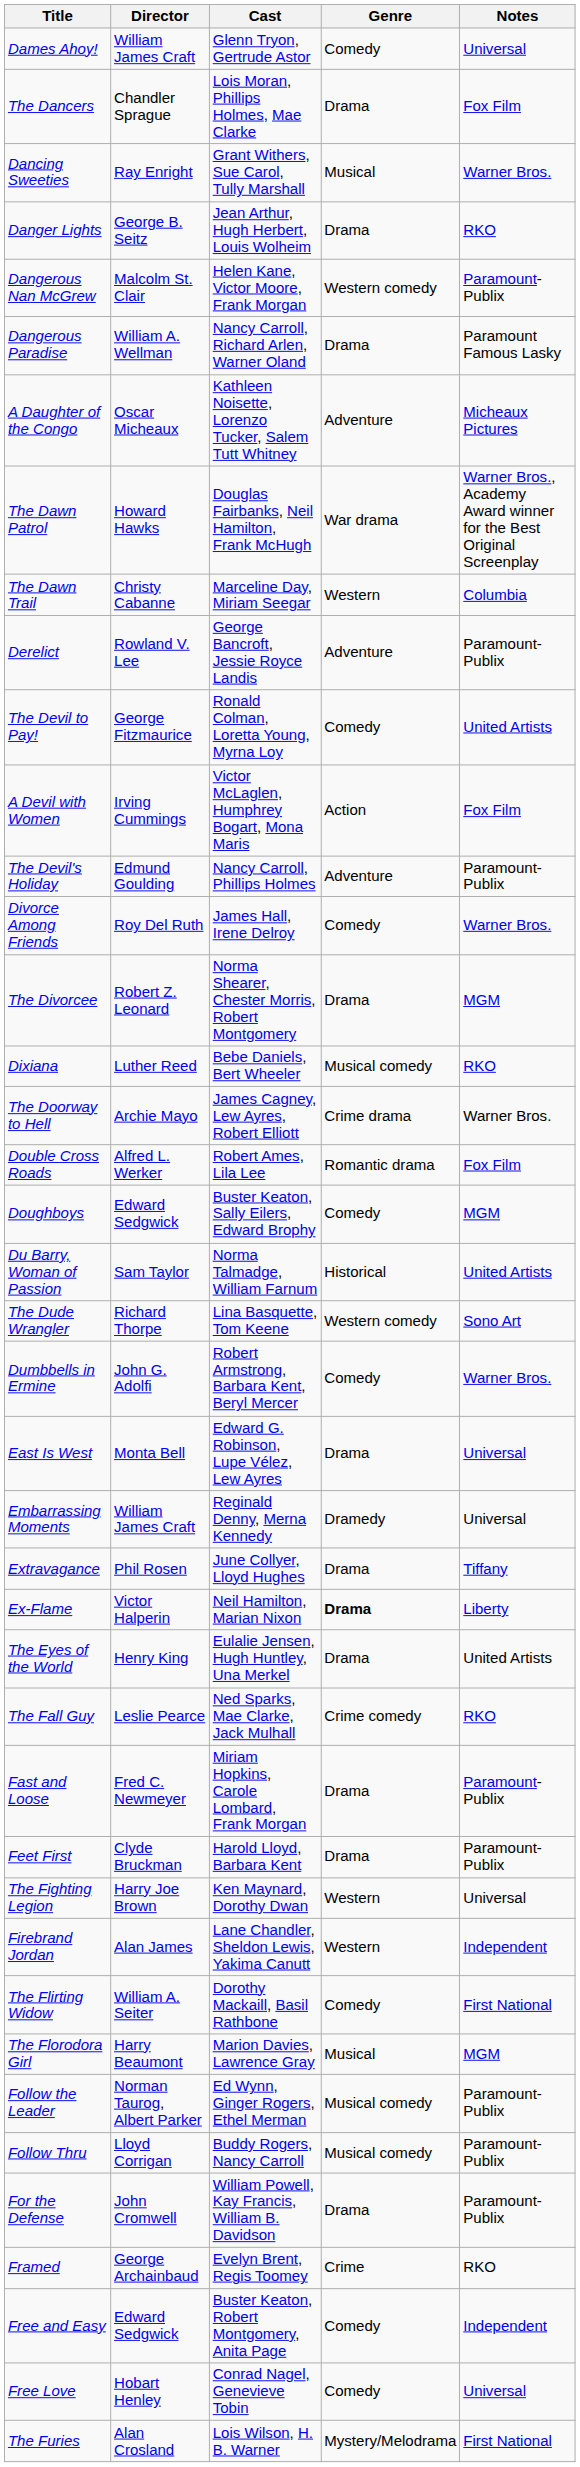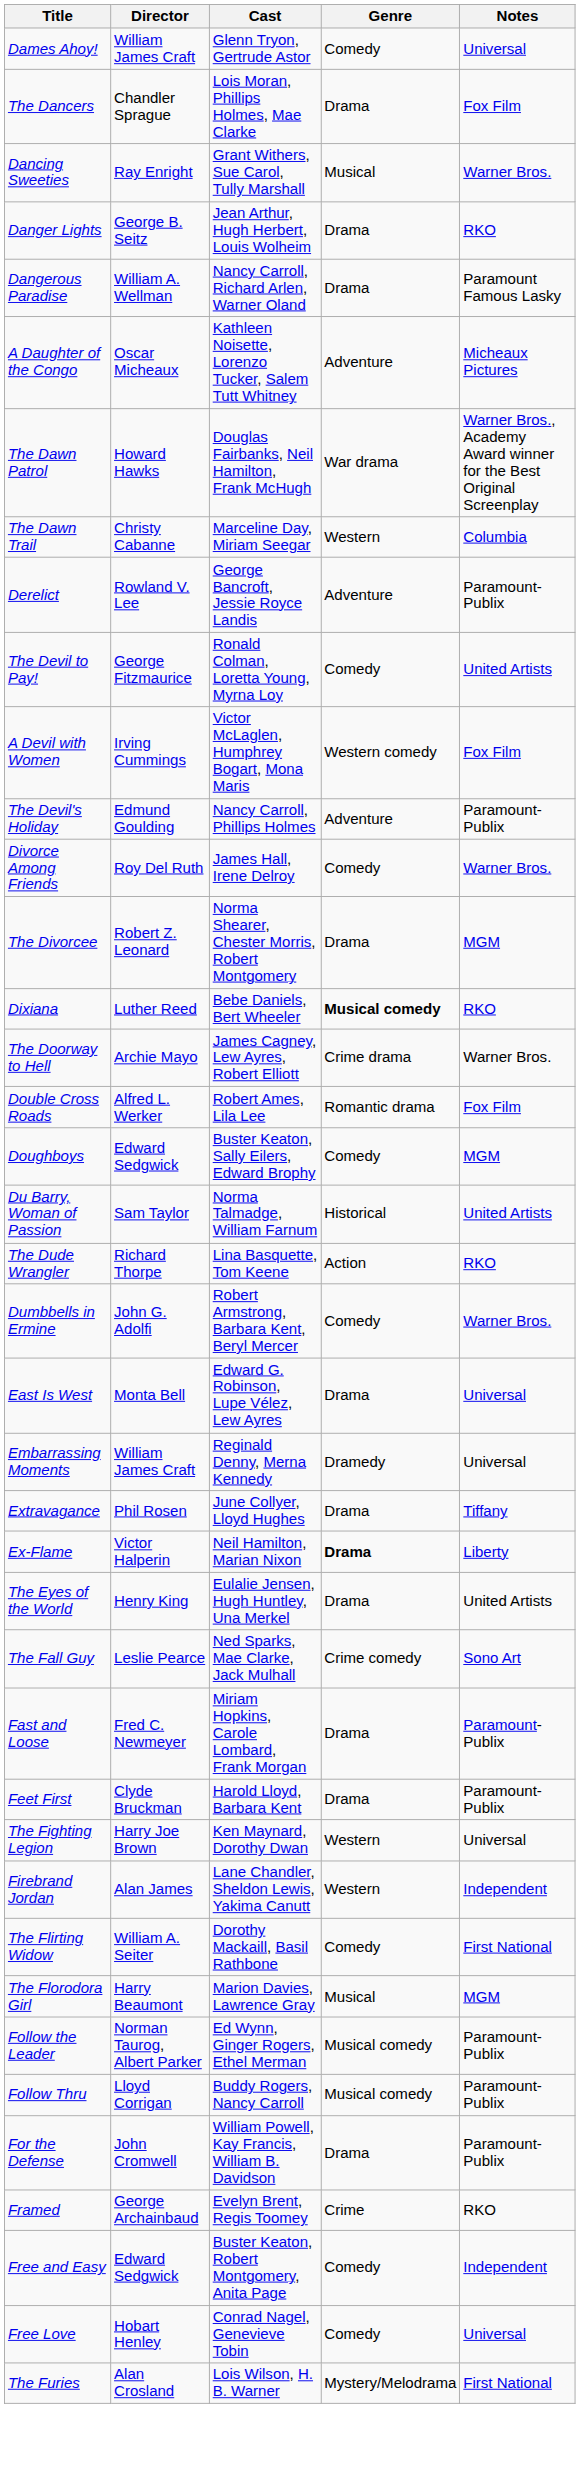 <table class=wikitable>
 <tr>
 <th>Title</th>
 <th>Director</th>
 <th>Cast</th>
 <th>Genre</th>
 <th>Notes</th>
 </tr>
 <tr>
 <td><em><a href='#'>Dames Ahoy!</a></em></td>
 <td><a href='#'>William James Craft</a></td>
 <td><a href='#'>Glenn Tryon</a>, <a href='#'>Gertrude Astor</a></td>
 <td>Comedy</td>
 <td><a href='#'>Universal</a></td>
 </tr>
 <tr>
 <td><em><a href='#'>The Dancers</a></em></td>
 <td>Chandler Sprague</td>
 <td><a href='#'>Lois Moran</a>, <a href='#'>Phillips Holmes</a>, <a href='#'>Mae Clarke</a></td>
 <td>Drama</td>
 <td><a href='#'>Fox Film</a></td>
 </tr>
 <tr>
 <td><em><a href='#'>Dancing Sweeties</a></em></td>
 <td><a href='#'>Ray Enright</a></td>
 <td><a href='#'>Grant Withers</a>, <a href='#'>Sue Carol</a>, <a href='#'>Tully Marshall</a></td>
 <td>Musical</td>
 <td><a href='#'>Warner Bros.</a></td>
 </tr>
 <tr>
 <td><em><a href='#'>Danger Lights</a></em></td>
 <td><a href='#'>George B. Seitz</a></td>
 <td><a href='#'>Jean Arthur</a>, <a href='#'>Hugh Herbert</a>, <a href='#'>Louis Wolheim</a></td>
 <td>Drama</td>
 <td><a href='#'>RKO</a></td>
-</tr>
-<tr>
-<td><em><a href='#'>Dangerous Nan McGrew</a></em></td>
-<td><a href='#'>Malcolm St. Clair</a></td>
-<td><a href='#'>Helen Kane</a>, <a href='#'>Victor Moore</a>, <a href='#'>Frank Morgan</a></td>
-<td>Western comedy</td>
-<td><a href='#'>Paramount</a>-Publix</td>
 </tr>
 <tr>
 <td><em><a href='#'>Dangerous Paradise</a></em></td>
 <td><a href='#'>William A. Wellman</a></td>
 <td><a href='#'>Nancy Carroll</a>, <a href='#'>Richard Arlen</a>, <a href='#'>Warner Oland</a></td>
 <td>Drama</td>
 <td>Paramount Famous Lasky</td>
 </tr>
 <tr>
 <td><em><a href='#'>A Daughter of the Congo</a></em></td>
 <td><a href='#'>Oscar Micheaux</a></td>
 <td><a href='#'>Kathleen Noisette</a>, <a href='#'>Lorenzo Tucker</a>, <a href='#'>Salem Tutt Whitney</a></td>
 <td>Adventure</td>
 <td><a href='#'>Micheaux Pictures</a></td>
 </tr>
 <tr>
 <td><em><a href='#'>The Dawn Patrol</a></em></td>
 <td><a href='#'>Howard Hawks</a></td>
 <td><a href='#'>Douglas Fairbanks</a>, <a href='#'>Neil Hamilton</a>, <a href='#'>Frank McHugh</a></td>
 <td>War drama</td>
 <td><a href='#'>Warner Bros.</a>, Academy Award winner for the Best Original Screenplay</td>
 </tr>
 <tr>
 <td><em><a href='#'>The Dawn Trail</a></em></td>
 <td><a href='#'>Christy Cabanne</a></td>
 <td><a href='#'>Marceline Day</a>, <a href='#'>Miriam Seegar</a></td>
 <td>Western</td>
 <td><a href='#'>Columbia</a></td>
 </tr>
 <tr>
 <td><em><a href='#'>Derelict</a></em></td>
 <td><a href='#'>Rowland V. Lee</a></td>
 <td><a href='#'>George Bancroft</a>, <a href='#'>Jessie Royce Landis</a></td>
 <td>Adventure</td>
 <td>Paramount-Publix</td>
 </tr>
 <tr>
 <td><em><a href='#'>The Devil to Pay!</a></em></td>
 <td><a href='#'>George Fitzmaurice</a></td>
 <td><a href='#'>Ronald Colman</a>, <a href='#'>Loretta Young</a>, <a href='#'>Myrna Loy</a></td>
 <td>Comedy</td>
 <td><a href='#'>United Artists</a></td>
 </tr>
 <tr>
 <td><em><a href='#'>A Devil with Women</a></em></td>
 <td><a href='#'>Irving Cummings</a></td>
 <td><a href='#'>Victor McLaglen</a>, <a href='#'>Humphrey Bogart</a>, <a href='#'>Mona Maris</a></td>
-<td>Action</td>
+<td>Western comedy</td>
 <td><a href='#'>Fox Film</a></td>
 </tr>
 <tr>
 <td><em><a href='#'>The Devil's Holiday</a></em></td>
 <td><a href='#'>Edmund Goulding</a></td>
 <td><a href='#'>Nancy Carroll</a>, <a href='#'>Phillips Holmes</a></td>
 <td>Adventure</td>
 <td>Paramount-Publix</td>
 </tr>
 <tr>
 <td><em><a href='#'>Divorce Among Friends</a></em></td>
 <td><a href='#'>Roy Del Ruth</a></td>
 <td><a href='#'>James Hall</a>, <a href='#'>Irene Delroy</a></td>
 <td>Comedy</td>
 <td><a href='#'>Warner Bros.</a></td>
 </tr>
 <tr>
 <td><em><a href='#'>The Divorcee</a></em></td>
 <td><a href='#'>Robert Z. Leonard</a></td>
 <td><a href='#'>Norma Shearer</a>, <a href='#'>Chester Morris</a>, <a href='#'>Robert Montgomery</a></td>
 <td>Drama</td>
 <td><a href='#'>MGM</a></td>
 </tr>
 <tr>
 <td><em><a href='#'>Dixiana</a></em></td>
 <td><a href='#'>Luther Reed</a></td>
 <td><a href='#'>Bebe Daniels</a>, <a href='#'>Bert Wheeler</a></td>
-<td>Musical comedy</td>
+<td><strong>Musical comedy</strong></td>
 <td><a href='#'>RKO</a></td>
 </tr>
 <tr>
 <td><em><a href='#'>The Doorway to Hell</a></em></td>
 <td><a href='#'>Archie Mayo</a></td>
 <td><a href='#'>James Cagney</a>, <a href='#'>Lew Ayres</a>, <a href='#'>Robert Elliott</a></td>
 <td>Crime drama</td>
 <td>Warner Bros.</td>
 </tr>
 <tr>
 <td><em><a href='#'>Double Cross Roads</a></em></td>
 <td><a href='#'>Alfred L. Werker</a></td>
 <td><a href='#'>Robert Ames</a>, <a href='#'>Lila Lee</a></td>
 <td>Romantic drama</td>
 <td><a href='#'>Fox Film</a></td>
 </tr>
 <tr>
 <td><em><a href='#'>Doughboys</a></em></td>
 <td><a href='#'>Edward Sedgwick</a></td>
 <td><a href='#'>Buster Keaton</a>, <a href='#'>Sally Eilers</a>, <a href='#'>Edward Brophy</a></td>
 <td>Comedy</td>
 <td><a href='#'>MGM</a></td>
 </tr>
 <tr>
 <td><em><a href='#'>Du Barry, Woman of Passion</a></em></td>
 <td><a href='#'>Sam Taylor</a></td>
 <td><a href='#'>Norma Talmadge</a>, <a href='#'>William Farnum</a></td>
 <td>Historical</td>
 <td><a href='#'>United Artists</a></td>
 </tr>
 <tr>
 <td><em><a href='#'>The Dude Wrangler</a></em></td>
 <td><a href='#'>Richard Thorpe</a></td>
 <td><a href='#'>Lina Basquette</a>, <a href='#'>Tom Keene</a></td>
-<td>Western comedy</td>
-<td><a href='#'>Sono Art</a></td>
+<td>Action</td>
+<td><a href='#'>RKO</a></td>
 </tr>
 <tr>
 <td><em><a href='#'>Dumbbells in Ermine</a></em></td>
 <td><a href='#'>John G. Adolfi</a></td>
 <td><a href='#'>Robert Armstrong</a>, <a href='#'>Barbara Kent</a>, <a href='#'>Beryl Mercer</a></td>
 <td>Comedy</td>
 <td><a href='#'>Warner Bros.</a></td>
 </tr>
 <tr>
 <td><em><a href='#'>East Is West</a></em></td>
 <td><a href='#'>Monta Bell</a></td>
 <td><a href='#'>Edward G. Robinson</a>, <a href='#'>Lupe Vélez</a>, <a href='#'>Lew Ayres</a></td>
 <td>Drama</td>
 <td><a href='#'>Universal</a></td>
 </tr>
 <tr>
 <td><em><a href='#'>Embarrassing Moments</a></em></td>
 <td><a href='#'>William James Craft</a></td>
 <td><a href='#'>Reginald Denny</a>, <a href='#'>Merna Kennedy</a></td>
 <td>Dramedy</td>
 <td>Universal</td>
 </tr>
 <tr>
 <td><em><a href='#'>Extravagance</a></em></td>
 <td><a href='#'>Phil Rosen</a></td>
 <td><a href='#'>June Collyer</a>, <a href='#'>Lloyd Hughes</a></td>
 <td>Drama</td>
 <td><a href='#'>Tiffany</a></td>
 </tr>
 <tr>
 <td><em><a href='#'>Ex-Flame</a></em></td>
 <td><a href='#'>Victor Halperin</a></td>
 <td><a href='#'>Neil Hamilton</a>, <a href='#'>Marian Nixon</a></td>
 <td><strong>Drama</strong></td>
 <td><a href='#'>Liberty</a></td>
 </tr>
 <tr>
 <td><em><a href='#'>The Eyes of the World</a></em></td>
 <td><a href='#'>Henry King</a></td>
 <td><a href='#'>Eulalie Jensen</a>, <a href='#'>Hugh Huntley</a>, <a href='#'>Una Merkel</a></td>
 <td>Drama</td>
 <td>United Artists</td>
 </tr>
 <tr>
 <td><em><a href='#'>The Fall Guy</a></em></td>
 <td><a href='#'>Leslie Pearce</a></td>
 <td><a href='#'>Ned Sparks</a>, <a href='#'>Mae Clarke</a>, <a href='#'>Jack Mulhall</a></td>
 <td>Crime comedy</td>
-<td><a href='#'>RKO</a></td>
+<td><a href='#'>Sono Art</a></td>
 </tr>
 <tr>
 <td><em><a href='#'>Fast and Loose</a></em></td>
 <td><a href='#'>Fred C. Newmeyer</a></td>
 <td><a href='#'>Miriam Hopkins</a>, <a href='#'>Carole Lombard</a>, <a href='#'>Frank Morgan</a></td>
 <td>Drama</td>
 <td><a href='#'>Paramount</a>-Publix</td>
 </tr>
 <tr>
 <td><em><a href='#'>Feet First</a></em></td>
 <td><a href='#'>Clyde Bruckman</a></td>
 <td><a href='#'>Harold Lloyd</a>, <a href='#'>Barbara Kent</a></td>
 <td>Drama</td>
 <td>Paramount-Publix</td>
 </tr>
 <tr>
 <td><em><a href='#'>The Fighting Legion</a></em></td>
 <td><a href='#'>Harry Joe Brown</a></td>
 <td><a href='#'>Ken Maynard</a>, <a href='#'>Dorothy Dwan</a></td>
 <td>Western</td>
 <td>Universal</td>
 </tr>
 <tr>
 <td><em><a href='#'>Firebrand Jordan</a></em></td>
 <td><a href='#'>Alan James</a></td>
 <td><a href='#'>Lane Chandler</a>, <a href='#'>Sheldon Lewis</a>, <a href='#'>Yakima Canutt</a></td>
 <td>Western</td>
 <td><a href='#'>Independent</a></td>
 </tr>
 <tr>
 <td><em><a href='#'>The Flirting Widow</a></em></td>
 <td><a href='#'>William A. Seiter</a></td>
 <td><a href='#'>Dorothy Mackaill</a>, <a href='#'>Basil Rathbone</a></td>
 <td>Comedy</td>
 <td><a href='#'>First National</a></td>
 </tr>
 <tr>
 <td><em><a href='#'>The Florodora Girl</a></em></td>
 <td><a href='#'>Harry Beaumont</a></td>
 <td><a href='#'>Marion Davies</a>, <a href='#'>Lawrence Gray</a></td>
 <td>Musical</td>
 <td><a href='#'>MGM</a></td>
 </tr>
 <tr>
 <td><em><a href='#'>Follow the Leader</a></em></td>
 <td><a href='#'>Norman Taurog</a>, <a href='#'>Albert Parker</a></td>
 <td><a href='#'>Ed Wynn</a>, <a href='#'>Ginger Rogers</a>, <a href='#'>Ethel Merman</a></td>
 <td>Musical comedy</td>
 <td>Paramount-Publix</td>
 </tr>
 <tr>
 <td><em><a href='#'>Follow Thru</a></em></td>
 <td><a href='#'>Lloyd Corrigan</a></td>
 <td><a href='#'>Buddy Rogers</a>, <a href='#'>Nancy Carroll</a></td>
 <td>Musical comedy</td>
 <td>Paramount-Publix</td>
 </tr>
 <tr>
 <td><em><a href='#'>For the Defense</a></em></td>
 <td><a href='#'>John Cromwell</a></td>
 <td><a href='#'>William Powell</a>, <a href='#'>Kay Francis</a>, <a href='#'>William B. Davidson</a></td>
 <td>Drama</td>
 <td>Paramount-Publix</td>
 </tr>
 <tr>
 <td><em><a href='#'>Framed</a></em></td>
 <td><a href='#'>George Archainbaud</a></td>
 <td><a href='#'>Evelyn Brent</a>, <a href='#'>Regis Toomey</a></td>
 <td>Crime</td>
 <td>RKO</td>
 </tr>
 <tr>
 <td><em><a href='#'>Free and Easy</a></em></td>
 <td><a href='#'>Edward Sedgwick</a></td>
 <td><a href='#'>Buster Keaton</a>, <a href='#'>Robert Montgomery</a>, <a href='#'>Anita Page</a></td>
 <td>Comedy</td>
 <td><a href='#'>Independent</a></td>
 </tr>
 <tr>
 <td><em><a href='#'>Free Love</a></em></td>
 <td><a href='#'>Hobart Henley</a></td>
 <td><a href='#'>Conrad Nagel</a>, <a href='#'>Genevieve Tobin</a></td>
 <td>Comedy</td>
 <td><a href='#'>Universal</a></td>
 </tr>
 <tr>
 <td><em><a href='#'>The Furies</a></em></td>
 <td><a href='#'>Alan Crosland</a></td>
 <td><a href='#'>Lois Wilson</a>, <a href='#'>H. B. Warner</a></td>
 <td>Mystery/Melodrama</td>
 <td><a href='#'>First National</a></td>
 </tr>
 </table>
